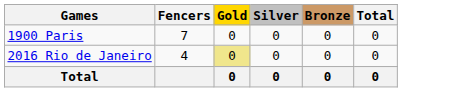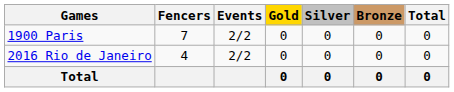 <table class="wikitable sortable" style="text-align:center">
 <tr>
 <th>Games</th>
 <th>Fencers</th>
+<th>Events</th>
 <th style="background-color:gold;">Gold</th>
 <th style="background-color:silver;">Silver</th>
 <th style="background-color:#c96;">Bronze</th>
 <th>Total</th>
 </tr>
 <tr>
 <td align=left><a href='#'>1900 Paris</a></td>
 <td>7</td>
+<td>2/2</td>
 <td>0</td>
 <td>0</td>
 <td>0</td>
 <td>0</td>
 </tr>
 <tr>
 <td align=left><a href='#'>2016 Rio de Janeiro</a></td>
 <td>4</td>
-<td style="background: khaki;">0</td>
+<td>2/2</td>
+<td>0</td>
 <td>0</td>
 <td>0</td>
 <td>0</td>
 </tr>
 <tr>
 <th>Total</th>
 <th></th>
+<th></th>
 <th>0</th>
 <th>0</th>
 <th>0</th>
 <th>0</th>
 </tr>
 </table>
